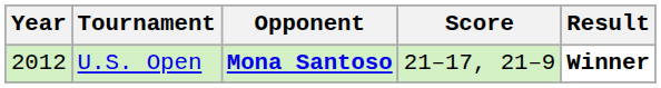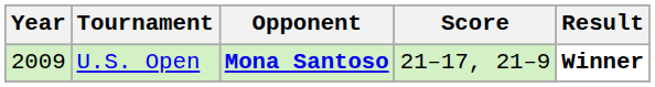 <table class="sortable wikitable" style="font-size: 90%;">
 <tr>
 <th>Year</th>
 <th>Tournament</th>
 <th>Opponent</th>
 <th>Score</th>
 <th>Result</th>
 </tr>
 <tr style="background:#D4F1C5">
-<td align="center">2012</td>
+<td align="center">2009</td>
 <td align="left"><a href='#'>U.S. Open</a></td>
 <td align="left"><strong> <a href='#'>Mona Santoso</a></strong></td>
 <td align="left">21–17, 21–9</td>
 <td style="text-align:left; background:white"> <strong>Winner</strong></td>
 </tr>
 </table>
